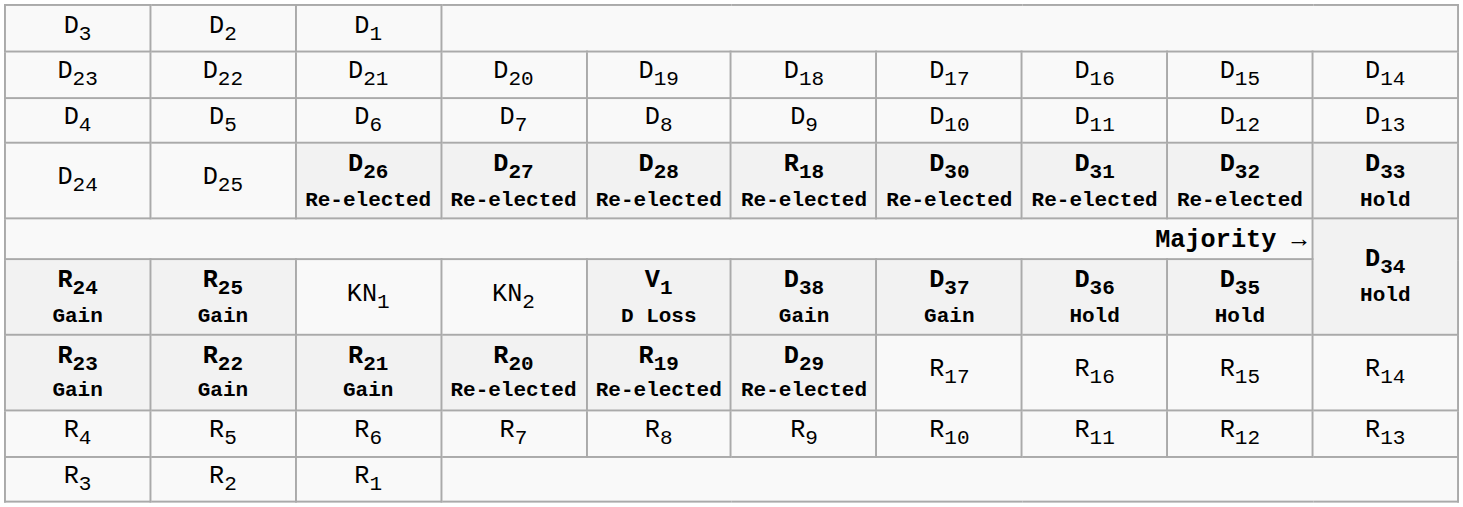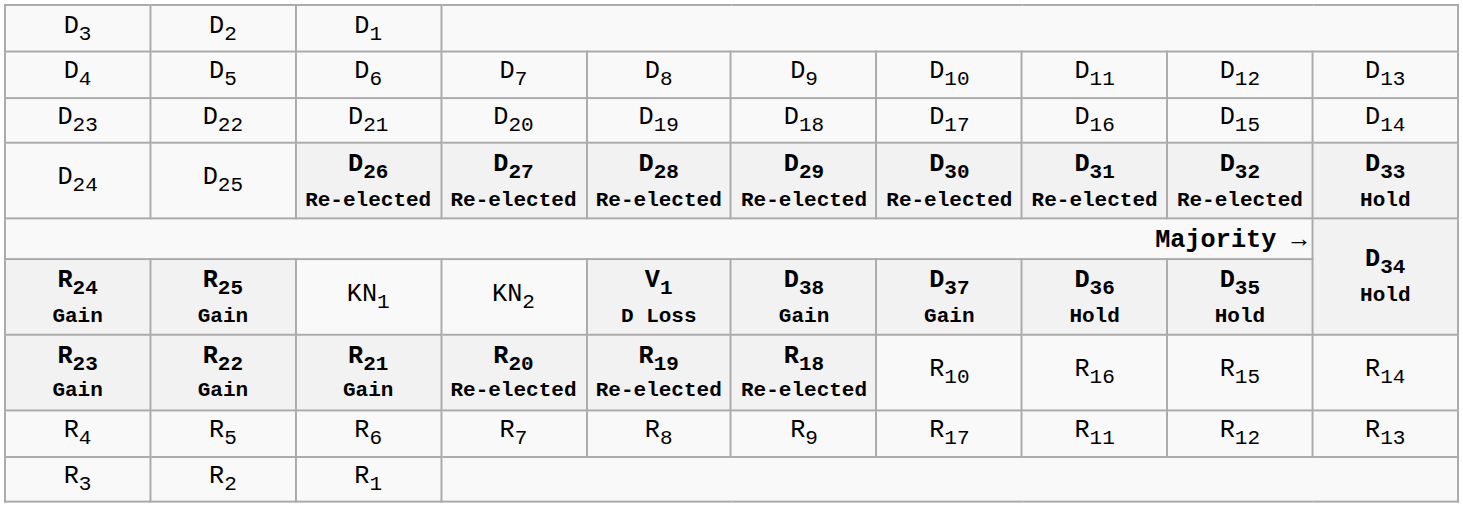 <table class="wikitable" style="text-align:center" width=750px>
 <tr>
 <td>D<sub>3</sub></td>
 <td>D<sub>2</sub></td>
 <td>D<sub>1</sub></td>
 <td colspan=7></td>
+</tr>
+<tr>
+<td width=50px >D<sub>4</sub></td>
+<td width=50px >D<sub>5</sub></td>
+<td width=50px >D<sub>6</sub></td>
+<td width=50px >D<sub>7</sub></td>
+<td width=50px >D<sub>8</sub></td>
+<td width=50px >D<sub>9</sub></td>
+<td width=50px >D<sub>10</sub></td>
+<td width=50px >D<sub>11</sub></td>
+<td width=50px >D<sub>12</sub></td>
+<td width=50px >D<sub>13</sub></td>
 </tr>
 <tr>
 <td>D<sub>23</sub></td>
 <td>D<sub>22</sub></td>
 <td>D<sub>21</sub></td>
 <td>D<sub>20</sub></td>
 <td>D<sub>19</sub></td>
 <td>D<sub>18</sub></td>
 <td>D<sub>17</sub></td>
 <td>D<sub>16</sub></td>
 <td>D<sub>15</sub></td>
 <td>D<sub>14</sub></td>
 </tr>
 <tr>
-<td width=50px >D<sub>4</sub></td>
-<td width=50px >D<sub>5</sub></td>
-<td width=50px >D<sub>6</sub></td>
-<td width=50px >D<sub>7</sub></td>
-<td width=50px >D<sub>8</sub></td>
-<td width=50px >D<sub>9</sub></td>
-<td width=50px >D<sub>10</sub></td>
-<td width=50px >D<sub>11</sub></td>
-<td width=50px >D<sub>12</sub></td>
-<td width=50px >D<sub>13</sub></td>
-</tr>
-<tr>
 <td>D<sub>24</sub></td>
 <td>D<sub>25</sub></td>
 <th>D<sub>26</sub><br><small>Re-elected</small></th>
 <th>D<sub>27</sub><br><small>Re-elected</small></th>
 <th>D<sub>28</sub><br><small>Re-elected</small></th>
-<th>R<sub>18</sub><br><small>Re-elected</small></th>
+<th>D<sub>29</sub><br><small>Re-elected</small></th>
 <th>D<sub>30</sub><br><small>Re-elected</small></th>
 <th>D<sub>31</sub><br><small>Re-elected</small></th>
 <th>D<sub>32</sub><br><small>Re-elected</small></th>
 <th>D<sub>33</sub><br><small>Hold</small></th>
 </tr>
 <tr>
 <td colspan=9 align=right><strong>Majority →</strong></td>
 <th rowspan=2 >D<sub>34</sub><br><small>Hold</small></th>
 </tr>
 <tr>
 <th>R<sub>24</sub><br><small>Gain</small></th>
 <th>R<sub>25</sub><br><small>Gain</small></th>
 <td>KN<sub>1</sub></td>
 <td>KN<sub>2</sub></td>
 <th>V<sub>1</sub><br><small>D Loss</small></th>
 <th>D<sub>38</sub><br><small>Gain</small></th>
 <th>D<sub>37</sub><br><small>Gain</small></th>
 <th>D<sub>36</sub><br><small>Hold</small></th>
 <th>D<sub>35</sub><br><small>Hold</small></th>
 </tr>
 <tr>
 <th>R<sub>23</sub><br><small>Gain</small></th>
 <th>R<sub>22</sub><br><small>Gain</small></th>
 <th>R<sub>21</sub><br><small>Gain</small></th>
 <th>R<sub>20</sub><br><small>Re-elected</small></th>
 <th>R<sub>19</sub><br><small>Re-elected</small></th>
-<th>D<sub>29</sub><br><small>Re-elected</small></th>
-<td>R<sub>17</sub></td>
+<th>R<sub>18</sub><br><small>Re-elected</small></th>
+<td>R<sub>10</sub></td>
 <td>R<sub>16</sub></td>
 <td>R<sub>15</sub></td>
 <td>R<sub>14</sub></td>
 </tr>
 <tr>
 <td>R<sub>4</sub></td>
 <td>R<sub>5</sub></td>
 <td>R<sub>6</sub></td>
 <td>R<sub>7</sub></td>
 <td>R<sub>8</sub></td>
 <td>R<sub>9</sub></td>
-<td>R<sub>10</sub></td>
+<td>R<sub>17</sub></td>
 <td>R<sub>11</sub></td>
 <td>R<sub>12</sub></td>
 <td>R<sub>13</sub></td>
 </tr>
 <tr>
 <td>R<sub>3</sub></td>
 <td>R<sub>2</sub></td>
 <td>R<sub>1</sub></td>
 <td colspan=7></td>
 </tr>
 </table>
